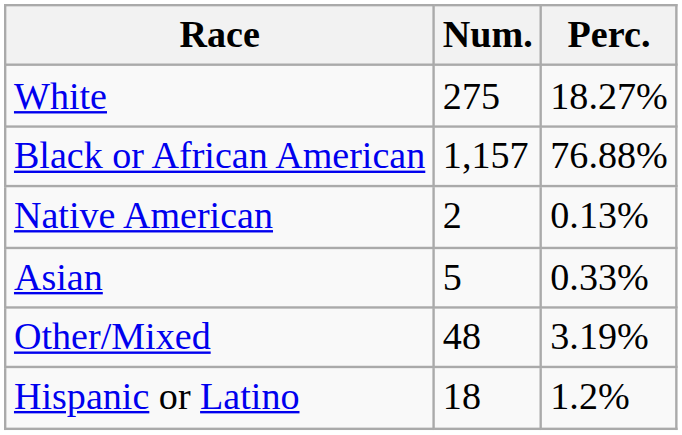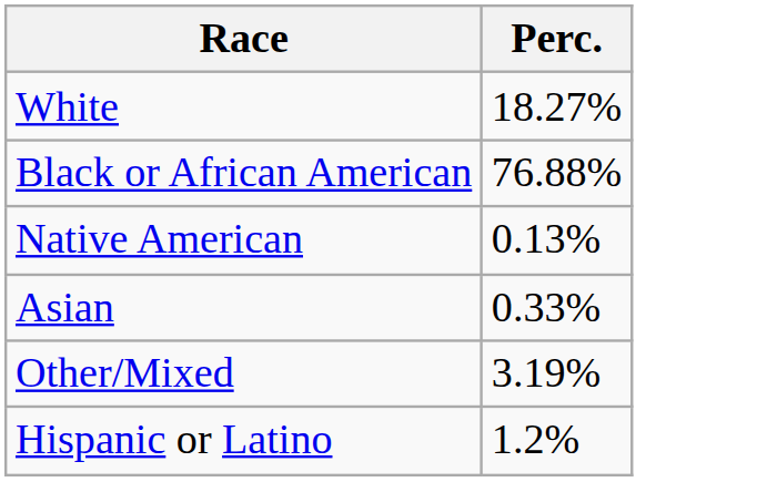 <table class="wikitable">
 <tr>
 <th>Race</th>
-<th>Num.</th>
 <th>Perc.</th>
 </tr>
 <tr>
 <td><a href='#'>White</a></td>
-<td>275</td>
 <td>18.27%</td>
 </tr>
 <tr>
 <td><a href='#'>Black or African American</a></td>
-<td>1,157</td>
 <td>76.88%</td>
 </tr>
 <tr>
 <td><a href='#'>Native American</a></td>
-<td>2</td>
 <td>0.13%</td>
 </tr>
 <tr>
 <td><a href='#'>Asian</a></td>
-<td>5</td>
 <td>0.33%</td>
 </tr>
 <tr>
 <td><a href='#'>Other/Mixed</a></td>
-<td>48</td>
 <td>3.19%</td>
 </tr>
 <tr>
 <td><a href='#'>Hispanic</a> or <a href='#'>Latino</a></td>
-<td>18</td>
 <td>1.2%</td>
 </tr>
 </table>
